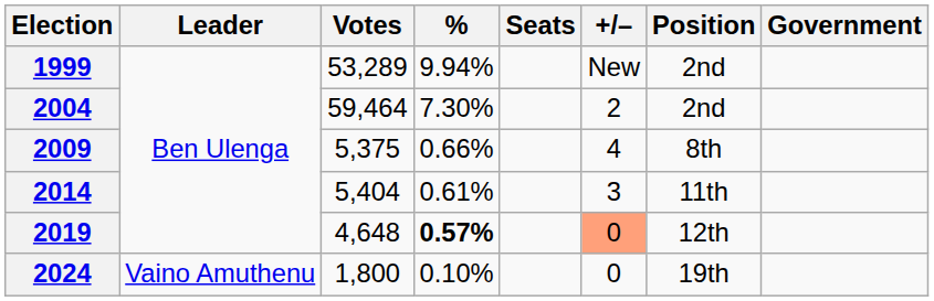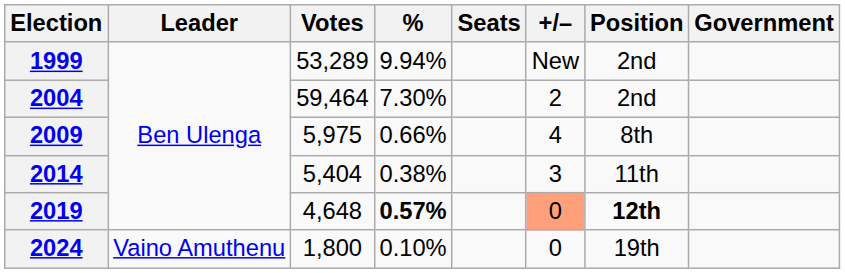 <table class="wikitable" style="text-align:center">
 <tr>
 <th>Election</th>
 <th>Leader</th>
 <th><strong>Votes</strong></th>
 <th><strong>%</strong></th>
 <th><strong>Seats</strong></th>
 <th>+/–</th>
 <th><strong>Position</strong></th>
 <th>Government</th>
 </tr>
 <tr>
 <th><a href='#'>1999</a></th>
 <td rowspan="5"><a href='#'>Ben Ulenga</a></td>
 <td>53,289</td>
 <td>9.94%</td>
 <td></td>
 <td>New</td>
 <td> 2nd</td>
 <td></td>
 </tr>
 <tr>
 <th><a href='#'>2004</a></th>
 <td>59,464</td>
 <td>7.30%</td>
 <td></td>
 <td> 2</td>
 <td> 2nd</td>
 <td></td>
 </tr>
 <tr>
 <th><a href='#'>2009</a></th>
-<td>5,375</td>
+<td>5,975</td>
 <td>0.66%</td>
 <td></td>
 <td> 4</td>
 <td> 8th</td>
 <td></td>
 </tr>
 <tr>
 <th><a href='#'>2014</a></th>
 <td>5,404</td>
-<td>0.61%</td>
+<td>0.38%</td>
 <td></td>
 <td> 3</td>
 <td> 11th</td>
 <td></td>
 </tr>
 <tr>
 <th><a href='#'>2019</a></th>
 <td>4,648</td>
 <td><strong>0.57%</strong></td>
 <td></td>
 <td style="background: lightsalmon;"> 0</td>
-<td> 12th</td>
+<td><strong> 12th</strong></td>
 <td></td>
 </tr>
 <tr>
 <th><a href='#'>2024</a></th>
 <td><a href='#'>Vaino Amuthenu</a></td>
 <td>1,800</td>
 <td>0.10%</td>
 <td></td>
 <td> 0</td>
 <td> 19th</td>
 <td></td>
 </tr>
 </table>
